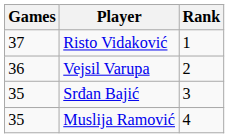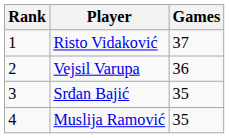 <table class="wikitable">
 <tr>
+<th>Rank</th>
+<th>Player</th>
 <th>Games</th>
-<th>Player</th>
-<th>Rank</th>
 </tr>
 <tr>
+<td>1</td>
+<td><a href='#'>Risto Vidaković</a></td>
 <td>37</td>
-<td><a href='#'>Risto Vidaković</a></td>
-<td>1</td>
 </tr>
 <tr>
+<td>2</td>
+<td><a href='#'>Vejsil Varupa</a></td>
 <td>36</td>
-<td><a href='#'>Vejsil Varupa</a></td>
-<td>2</td>
 </tr>
 <tr>
+<td>3</td>
+<td><a href='#'>Srđan Bajić</a></td>
 <td>35</td>
-<td><a href='#'>Srđan Bajić</a></td>
-<td>3</td>
 </tr>
 <tr>
+<td>4</td>
+<td><a href='#'>Muslija Ramović</a></td>
 <td>35</td>
-<td><a href='#'>Muslija Ramović</a></td>
-<td>4</td>
 </tr>
 </table>
